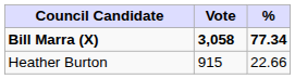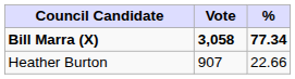 <table class="wikitable sortable">
 <tr>
 <th style="background:#ddf; width:200px;">Council Candidate</th>
 <th style="background:#ddf; width:50px;">Vote</th>
 <th style="background:#ddf; width:30px;">%</th>
 </tr>
 <tr>
 <td><strong>Bill Marra (X)</strong></td>
 <td><strong>3,058</strong></td>
 <td><strong>77.34</strong></td>
 </tr>
 <tr>
 <td>Heather Burton</td>
-<td>915</td>
+<td>907</td>
 <td>22.66</td>
 </tr>
 </table>
